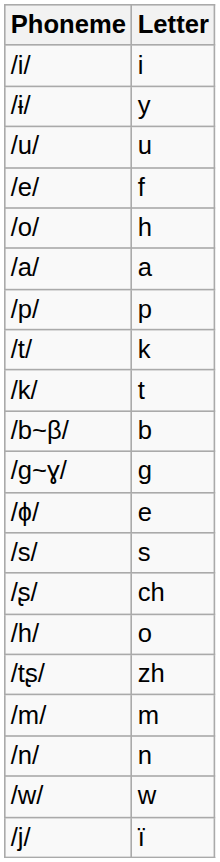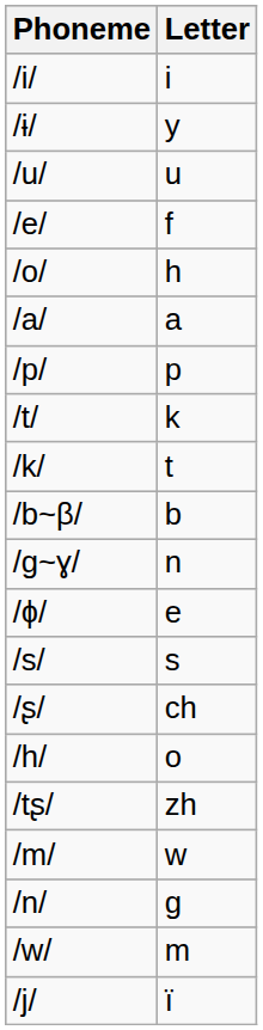 <table class="wikitable floatright">
 <tr>
 <th>Phoneme</th>
 <th>Letter</th>
 </tr>
 <tr>
 <td>/i/</td>
 <td>i</td>
 </tr>
 <tr>
 <td>/ɨ/</td>
 <td>y</td>
 </tr>
 <tr>
 <td>/u/</td>
 <td>u</td>
 </tr>
 <tr>
 <td>/e/</td>
 <td>f</td>
 </tr>
 <tr>
 <td>/o/</td>
 <td>h</td>
 </tr>
 <tr>
 <td>/a/</td>
 <td>a</td>
 </tr>
 <tr>
 <td>/p/</td>
 <td>p</td>
 </tr>
 <tr>
 <td>/t/</td>
 <td>k</td>
 </tr>
 <tr>
 <td>/k/</td>
 <td>t</td>
 </tr>
 <tr>
 <td>/b~β/</td>
 <td>b</td>
 </tr>
 <tr>
 <td>/g~ɣ/</td>
-<td>g</td>
+<td>n</td>
 </tr>
 <tr>
 <td>/ɸ/</td>
 <td>e</td>
 </tr>
 <tr>
 <td>/s/</td>
 <td>s</td>
 </tr>
 <tr>
 <td>/ʂ/</td>
 <td>ch</td>
 </tr>
 <tr>
 <td>/h/</td>
 <td>o</td>
 </tr>
 <tr>
 <td>/tʂ/</td>
 <td>zh</td>
 </tr>
 <tr>
 <td>/m/</td>
-<td>m</td>
+<td>w</td>
 </tr>
 <tr>
 <td>/n/</td>
-<td>n</td>
+<td>g</td>
 </tr>
 <tr>
 <td>/w/</td>
-<td>w</td>
+<td>m</td>
 </tr>
 <tr>
 <td>/j/</td>
 <td>ï</td>
 </tr>
 <tr>
 </tr>
 </table>
